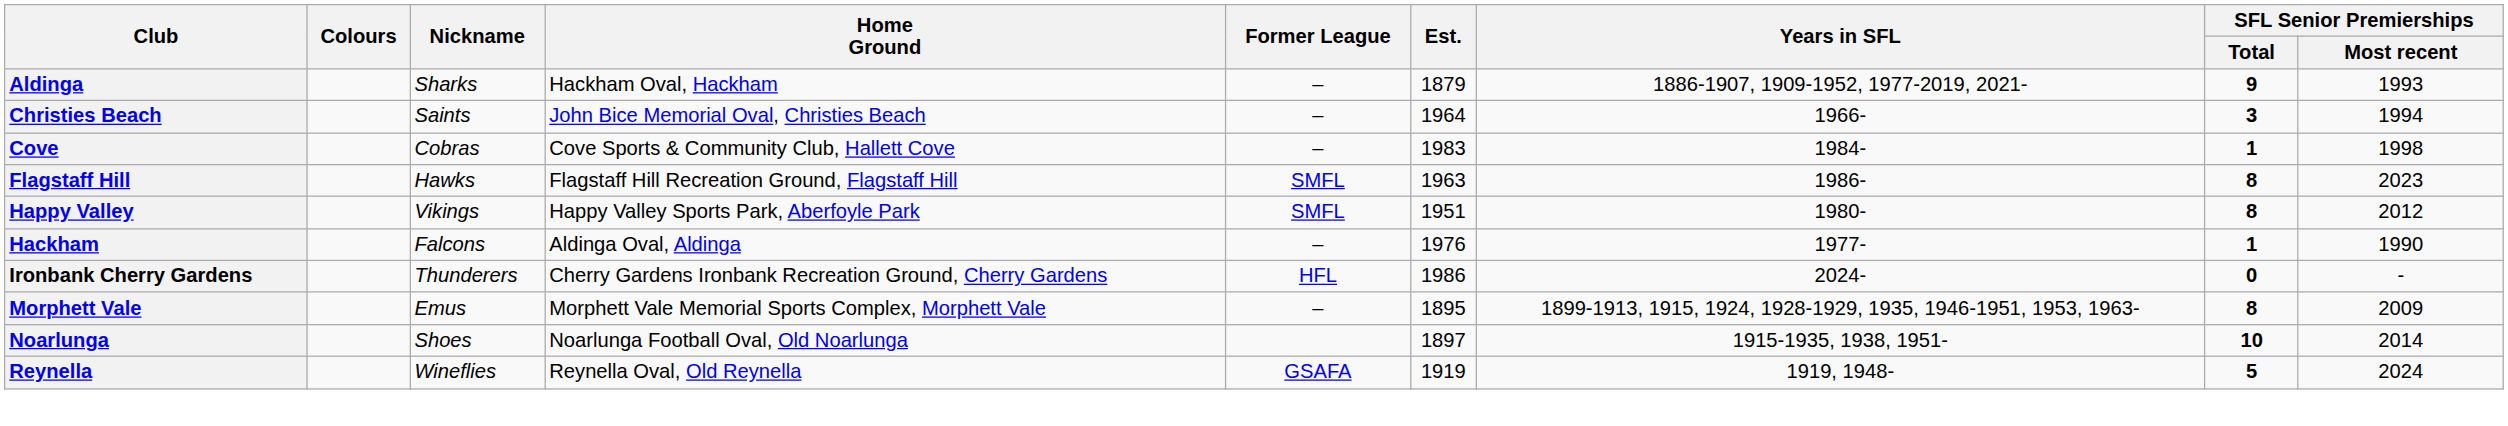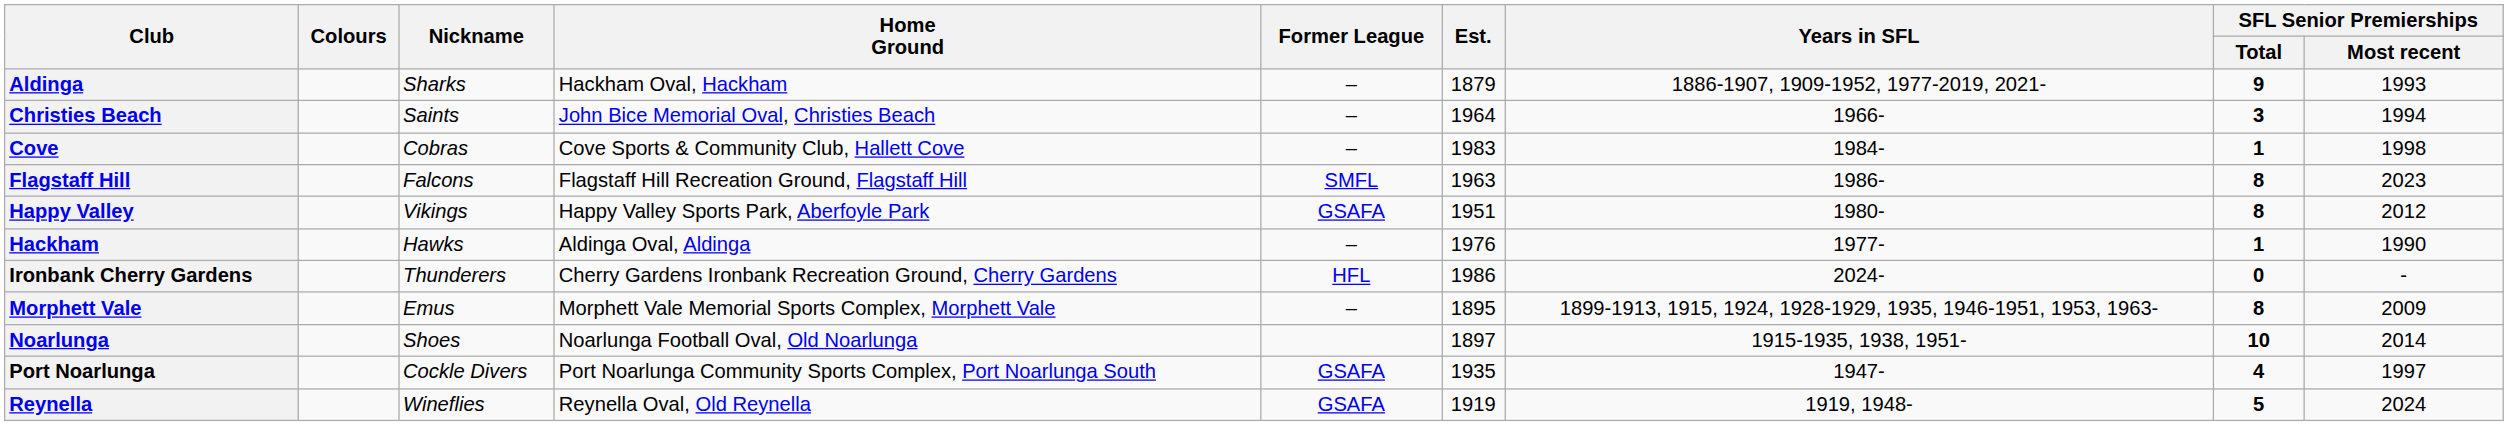 <table class="wikitable sortable mw-collapsible mw-collapsed" style="width:100%">
 <tr>
 <th rowspan="2">Club</th>
 <th rowspan="2">Colours</th>
 <th rowspan="2">Nickname</th>
 <th rowspan="2">Home<br>Ground</th>
 <th rowspan="2">Former League</th>
 <th rowspan="2">Est.</th>
 <th rowspan="2">Years in SFL</th>
 <th colspan="2">SFL Senior Premierships</th>
 </tr>
 <tr>
 <th>Total</th>
 <th>Most recent</th>
 </tr>
 <tr>
 <th style="text-align:left"><a href='#'>Aldinga</a></th>
 <td></td>
 <td><em>Sharks</em></td>
 <td>Hackham Oval, <a href='#'>Hackham</a></td>
 <td align="center">–</td>
 <td align="center">1879</td>
 <td align="center">1886-1907, 1909-1952, 1977-2019, 2021-</td>
 <td align="center"><strong>9</strong></td>
 <td align="center">1993</td>
 </tr>
 <tr>
 <th style="text-align:left"><a href='#'>Christies Beach</a></th>
 <td></td>
 <td><em>Saints</em></td>
 <td><a href='#'>John Bice Memorial Oval</a>, <a href='#'>Christies Beach</a></td>
 <td align="center">–</td>
 <td align="center">1964</td>
 <td align="center">1966-</td>
 <td align="center"><strong>3</strong></td>
 <td align="center">1994</td>
 </tr>
 <tr>
 <th style="text-align:left"><a href='#'>Cove</a></th>
 <td></td>
 <td><em>Cobras</em></td>
 <td>Cove Sports & Community Club, <a href='#'>Hallett Cove</a></td>
 <td align="center">–</td>
 <td align="center">1983</td>
 <td align="center">1984-</td>
 <td align="center"><strong>1</strong></td>
 <td align="center">1998</td>
 </tr>
 <tr>
 <th style="text-align:left"><a href='#'>Flagstaff Hill</a> </th>
 <td></td>
-<td><em>Hawks</em></td>
+<td><em>Falcons</em> </td>
 <td>Flagstaff Hill Recreation Ground, <a href='#'>Flagstaff Hill</a></td>
 <td align="center"><a href='#'>SMFL</a></td>
 <td align="center">1963</td>
 <td align="center">1986-</td>
 <td align="center"><strong>8</strong></td>
 <td align="center">2023</td>
 </tr>
 <tr>
 <th style="text-align:left"><a href='#'>Happy Valley</a></th>
 <td></td>
 <td><em>Vikings</em></td>
 <td>Happy Valley Sports Park, <a href='#'>Aberfoyle Park</a></td>
-<td align="center"><a href='#'>SMFL</a></td>
+<td align="center"><a href='#'>GSAFA</a></td>
 <td align="center">1951</td>
 <td align="center">1980-</td>
 <td align="center"><strong>8</strong></td>
 <td align="center">2012</td>
 </tr>
 <tr>
 <th style="text-align:left"><a href='#'>Hackham</a> </th>
 <td></td>
-<td><em>Falcons</em> </td>
+<td><em>Hawks</em></td>
 <td>Aldinga Oval, <a href='#'>Aldinga</a></td>
 <td align="center">–</td>
 <td align="center">1976</td>
 <td align="center">1977-</td>
 <td align="center"><strong>1</strong></td>
 <td align="center">1990</td>
 </tr>
 <tr>
 <th style="text-align:left">Ironbank Cherry Gardens</th>
 <td></td>
 <td><em>Thunderers</em></td>
 <td>Cherry Gardens Ironbank Recreation Ground, <a href='#'>Cherry Gardens</a></td>
 <td align="center"><a href='#'>HFL</a></td>
 <td align="center">1986</td>
 <td align="center">2024-</td>
 <td align="center"><strong>0</strong></td>
 <td align="center">-</td>
 </tr>
 <tr>
 <th style="text-align:left"><a href='#'>Morphett Vale</a></th>
 <td></td>
 <td><em>Emus</em></td>
 <td>Morphett Vale Memorial Sports Complex, <a href='#'>Morphett Vale</a></td>
 <td align="center">–</td>
 <td align="center">1895</td>
 <td align="center">1899-1913, 1915, 1924, 1928-1929, 1935, 1946-1951, 1953, 1963-</td>
 <td align="center"><strong>8</strong></td>
 <td align="center">2009</td>
 </tr>
 <tr>
 <th style="text-align:left"><a href='#'>Noarlunga</a></th>
 <td></td>
 <td><em>Shoes</em></td>
 <td>Noarlunga Football Oval, <a href='#'>Old Noarlunga</a></td>
 <td align="center"></td>
 <td align="center">1897</td>
 <td align="center">1915-1935, 1938, 1951-</td>
 <td align="center"><strong>10</strong></td>
 <td align="center">2014</td>
 </tr>
 <tr>
+<th style="text-align:left">Port Noarlunga</th>
+<td></td>
+<td><em>Cockle Divers</em></td>
+<td>Port Noarlunga Community Sports Complex, <a href='#'>Port Noarlunga South</a></td>
+<td align="center"><a href='#'>GSAFA</a></td>
+<td align="center">1935</td>
+<td align="center">1947-</td>
+<td align="center"><strong>4</strong></td>
+<td align="center">1997</td>
+</tr>
+<tr>
 <th style="text-align:left"><a href='#'>Reynella</a></th>
 <td></td>
 <td><em>Wineflies</em></td>
 <td>Reynella Oval, <a href='#'>Old Reynella</a></td>
 <td align="center"><a href='#'>GSAFA</a></td>
 <td align="center">1919</td>
 <td align="center">1919, 1948-</td>
 <td align="center"><strong>5</strong></td>
 <td align="center">2024</td>
 </tr>
 </table>
